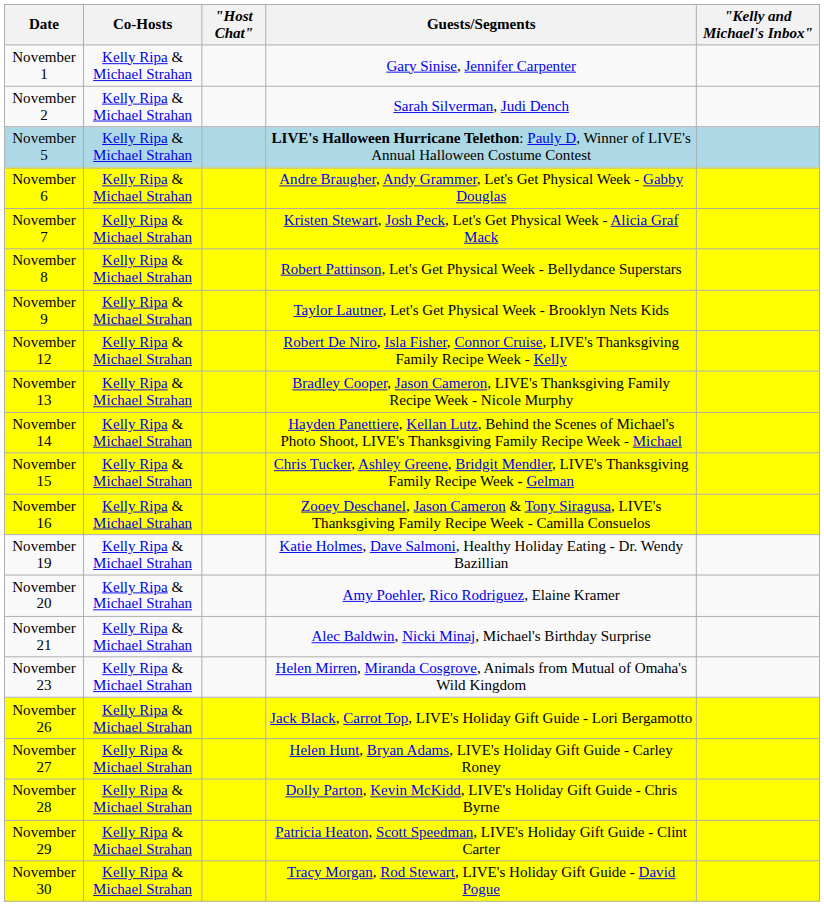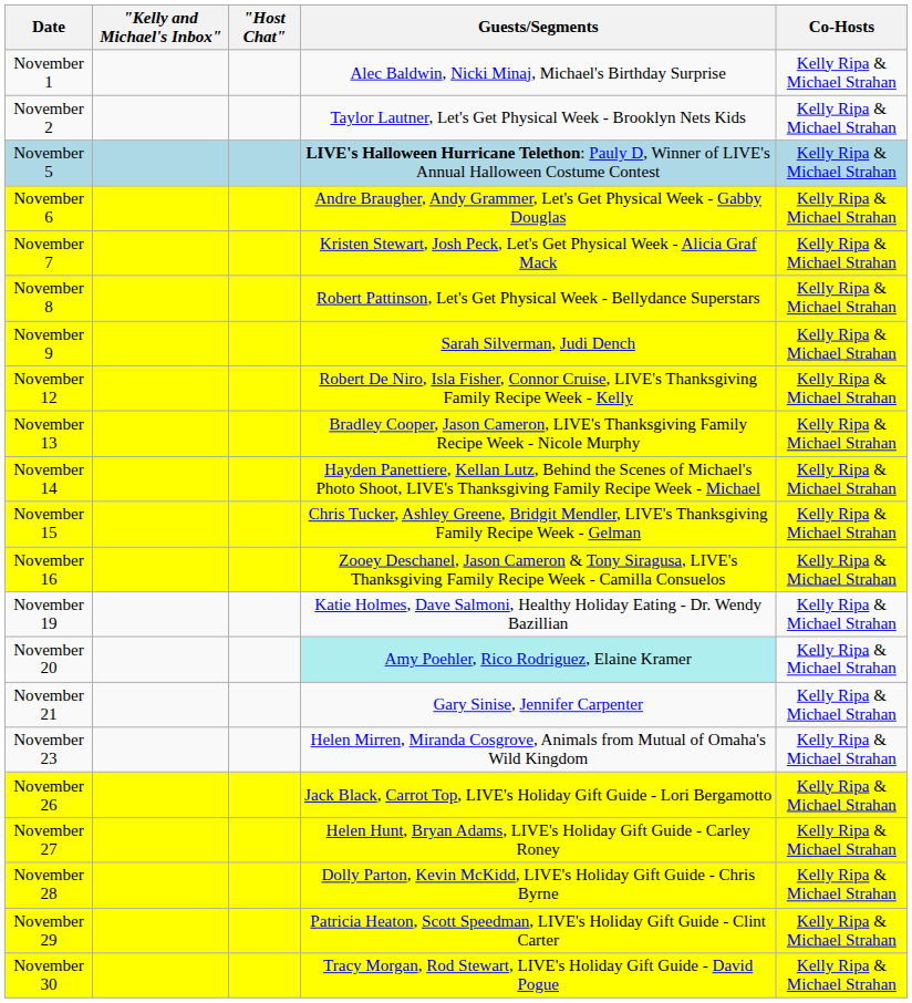 <table class="wikitable sortable" style="text-align:center;">
 <tr>
 <th>Date</th>
-<th>Co-Hosts</th>
+<th><em>"Kelly and Michael's Inbox"</em></th>
 <th><em>"Host Chat"</em></th>
 <th>Guests/Segments</th>
-<th><em>"Kelly and Michael's Inbox"</em></th>
+<th>Co-Hosts</th>
 </tr>
 <tr>
 <td>November 1</td>
+<td></td>
+<td></td>
+<td><a href='#'>Alec Baldwin</a>, <a href='#'>Nicki Minaj</a>, Michael's Birthday Surprise</td>
 <td><a href='#'>Kelly Ripa</a> & <a href='#'>Michael Strahan</a></td>
-<td></td>
-<td><a href='#'>Gary Sinise</a>, <a href='#'>Jennifer Carpenter</a></td>
-<td></td>
 </tr>
 <tr>
 <td>November 2</td>
+<td></td>
+<td></td>
+<td><a href='#'>Taylor Lautner</a>, Let's Get Physical Week - Brooklyn Nets Kids</td>
 <td><a href='#'>Kelly Ripa</a> & <a href='#'>Michael Strahan</a></td>
-<td></td>
-<td><a href='#'>Sarah Silverman</a>, <a href='#'>Judi Dench</a></td>
-<td></td>
 </tr>
 <tr style="background:lightblue;">
 <td>November 5</td>
-<td><a href='#'>Kelly Ripa</a> & <a href='#'>Michael Strahan</a></td>
+<td></td>
 <td></td>
 <td><strong>LIVE's Halloween Hurricane Telethon</strong>: <a href='#'>Pauly D</a>, Winner of LIVE's Annual Halloween Costume Contest</td>
-<td></td>
+<td><a href='#'>Kelly Ripa</a> & <a href='#'>Michael Strahan</a></td>
 </tr>
 <tr style="background:yellow;">
 <td>November 6</td>
-<td><a href='#'>Kelly Ripa</a> & <a href='#'>Michael Strahan</a></td>
+<td></td>
 <td></td>
 <td><a href='#'>Andre Braugher</a>, <a href='#'>Andy Grammer</a>, Let's Get Physical Week - <a href='#'>Gabby Douglas</a></td>
-<td></td>
+<td><a href='#'>Kelly Ripa</a> & <a href='#'>Michael Strahan</a></td>
 </tr>
 <tr style="background:yellow;">
 <td>November 7</td>
-<td><a href='#'>Kelly Ripa</a> & <a href='#'>Michael Strahan</a></td>
+<td></td>
 <td></td>
 <td><a href='#'>Kristen Stewart</a>, <a href='#'>Josh Peck</a>, Let's Get Physical Week - <a href='#'>Alicia Graf Mack</a></td>
-<td></td>
+<td><a href='#'>Kelly Ripa</a> & <a href='#'>Michael Strahan</a></td>
 </tr>
 <tr style="background:yellow;">
 <td>November 8</td>
-<td><a href='#'>Kelly Ripa</a> & <a href='#'>Michael Strahan</a></td>
+<td></td>
 <td></td>
 <td><a href='#'>Robert Pattinson</a>, Let's Get Physical Week - Bellydance Superstars</td>
-<td></td>
+<td><a href='#'>Kelly Ripa</a> & <a href='#'>Michael Strahan</a></td>
 </tr>
 <tr style="background:yellow;">
 <td>November 9</td>
+<td></td>
+<td></td>
+<td><a href='#'>Sarah Silverman</a>, <a href='#'>Judi Dench</a></td>
 <td><a href='#'>Kelly Ripa</a> & <a href='#'>Michael Strahan</a></td>
-<td></td>
-<td><a href='#'>Taylor Lautner</a>, Let's Get Physical Week - Brooklyn Nets Kids</td>
-<td></td>
 </tr>
 <tr style="background:yellow;">
 <td>November 12</td>
-<td><a href='#'>Kelly Ripa</a> & <a href='#'>Michael Strahan</a></td>
+<td></td>
 <td></td>
 <td><a href='#'>Robert De Niro</a>, <a href='#'>Isla Fisher</a>, <a href='#'>Connor Cruise</a>, LIVE's Thanksgiving Family Recipe Week - <a href='#'>Kelly</a></td>
-<td></td>
+<td><a href='#'>Kelly Ripa</a> & <a href='#'>Michael Strahan</a></td>
 </tr>
 <tr style="background:yellow;">
 <td>November 13</td>
-<td><a href='#'>Kelly Ripa</a> & <a href='#'>Michael Strahan</a></td>
+<td></td>
 <td></td>
 <td><a href='#'>Bradley Cooper</a>, <a href='#'>Jason Cameron</a>, LIVE's Thanksgiving Family Recipe Week - Nicole Murphy</td>
-<td></td>
+<td><a href='#'>Kelly Ripa</a> & <a href='#'>Michael Strahan</a></td>
 </tr>
 <tr style="background:yellow;">
 <td>November 14</td>
-<td><a href='#'>Kelly Ripa</a> & <a href='#'>Michael Strahan</a></td>
+<td></td>
 <td></td>
 <td><a href='#'>Hayden Panettiere</a>, <a href='#'>Kellan Lutz</a>, Behind the Scenes of Michael's Photo Shoot, LIVE's Thanksgiving Family Recipe Week - <a href='#'>Michael</a></td>
-<td></td>
+<td><a href='#'>Kelly Ripa</a> & <a href='#'>Michael Strahan</a></td>
 </tr>
 <tr style="background:yellow;">
 <td>November 15</td>
-<td><a href='#'>Kelly Ripa</a> & <a href='#'>Michael Strahan</a></td>
+<td></td>
 <td></td>
 <td><a href='#'>Chris Tucker</a>, <a href='#'>Ashley Greene</a>, <a href='#'>Bridgit Mendler</a>, LIVE's Thanksgiving Family Recipe Week - <a href='#'>Gelman</a></td>
-<td></td>
+<td><a href='#'>Kelly Ripa</a> & <a href='#'>Michael Strahan</a></td>
 </tr>
 <tr style="background:yellow;">
 <td>November 16</td>
-<td><a href='#'>Kelly Ripa</a> & <a href='#'>Michael Strahan</a></td>
+<td></td>
 <td></td>
 <td><a href='#'>Zooey Deschanel</a>, <a href='#'>Jason Cameron</a> & <a href='#'>Tony Siragusa</a>, LIVE's Thanksgiving Family Recipe Week - Camilla Consuelos</td>
-<td></td>
+<td><a href='#'>Kelly Ripa</a> & <a href='#'>Michael Strahan</a></td>
 </tr>
 <tr>
 <td>November 19</td>
-<td><a href='#'>Kelly Ripa</a> & <a href='#'>Michael Strahan</a></td>
+<td></td>
 <td></td>
 <td><a href='#'>Katie Holmes</a>, <a href='#'>Dave Salmoni</a>, Healthy Holiday Eating - Dr. Wendy Bazillian</td>
-<td></td>
+<td><a href='#'>Kelly Ripa</a> & <a href='#'>Michael Strahan</a></td>
 </tr>
 <tr>
 <td>November 20</td>
+<td></td>
+<td></td>
+<td style="background: paleturquoise;"><a href='#'>Amy Poehler</a>, <a href='#'>Rico Rodriguez</a>, Elaine Kramer</td>
 <td><a href='#'>Kelly Ripa</a> & <a href='#'>Michael Strahan</a></td>
-<td></td>
-<td><a href='#'>Amy Poehler</a>, <a href='#'>Rico Rodriguez</a>, Elaine Kramer</td>
-<td></td>
 </tr>
 <tr>
 <td>November 21</td>
+<td></td>
+<td></td>
+<td><a href='#'>Gary Sinise</a>, <a href='#'>Jennifer Carpenter</a></td>
 <td><a href='#'>Kelly Ripa</a> & <a href='#'>Michael Strahan</a></td>
-<td></td>
-<td><a href='#'>Alec Baldwin</a>, <a href='#'>Nicki Minaj</a>, Michael's Birthday Surprise</td>
-<td></td>
 </tr>
 <tr>
 <td>November 23</td>
-<td><a href='#'>Kelly Ripa</a> & <a href='#'>Michael Strahan</a></td>
+<td></td>
 <td></td>
 <td><a href='#'>Helen Mirren</a>, <a href='#'>Miranda Cosgrove</a>, Animals from Mutual of Omaha's Wild Kingdom</td>
-<td></td>
+<td><a href='#'>Kelly Ripa</a> & <a href='#'>Michael Strahan</a></td>
 </tr>
 <tr style="background:yellow;">
 <td>November 26</td>
-<td><a href='#'>Kelly Ripa</a> & <a href='#'>Michael Strahan</a></td>
+<td></td>
 <td></td>
 <td><a href='#'>Jack Black</a>, <a href='#'>Carrot Top</a>, LIVE's Holiday Gift Guide - Lori Bergamotto</td>
-<td></td>
+<td><a href='#'>Kelly Ripa</a> & <a href='#'>Michael Strahan</a></td>
 </tr>
 <tr style="background:yellow;">
 <td>November 27</td>
-<td><a href='#'>Kelly Ripa</a> & <a href='#'>Michael Strahan</a></td>
+<td></td>
 <td></td>
 <td><a href='#'>Helen Hunt</a>, <a href='#'>Bryan Adams</a>, LIVE's Holiday Gift Guide - Carley Roney</td>
-<td></td>
+<td><a href='#'>Kelly Ripa</a> & <a href='#'>Michael Strahan</a></td>
 </tr>
 <tr style="background:yellow;">
 <td>November 28</td>
-<td><a href='#'>Kelly Ripa</a> & <a href='#'>Michael Strahan</a></td>
+<td></td>
 <td></td>
 <td><a href='#'>Dolly Parton</a>, <a href='#'>Kevin McKidd</a>, LIVE's Holiday Gift Guide - Chris Byrne</td>
-<td></td>
+<td><a href='#'>Kelly Ripa</a> & <a href='#'>Michael Strahan</a></td>
 </tr>
 <tr style="background:yellow;">
 <td>November 29</td>
-<td><a href='#'>Kelly Ripa</a> & <a href='#'>Michael Strahan</a></td>
+<td></td>
 <td></td>
 <td><a href='#'>Patricia Heaton</a>, <a href='#'>Scott Speedman</a>, LIVE's Holiday Gift Guide - Clint Carter</td>
-<td></td>
+<td><a href='#'>Kelly Ripa</a> & <a href='#'>Michael Strahan</a></td>
 </tr>
 <tr style="background:yellow;">
 <td>November 30</td>
-<td><a href='#'>Kelly Ripa</a> & <a href='#'>Michael Strahan</a></td>
+<td></td>
 <td></td>
 <td><a href='#'>Tracy Morgan</a>, <a href='#'>Rod Stewart</a>, LIVE's Holiday Gift Guide - <a href='#'>David Pogue</a></td>
-<td></td>
+<td><a href='#'>Kelly Ripa</a> & <a href='#'>Michael Strahan</a></td>
 </tr>
 </table>
